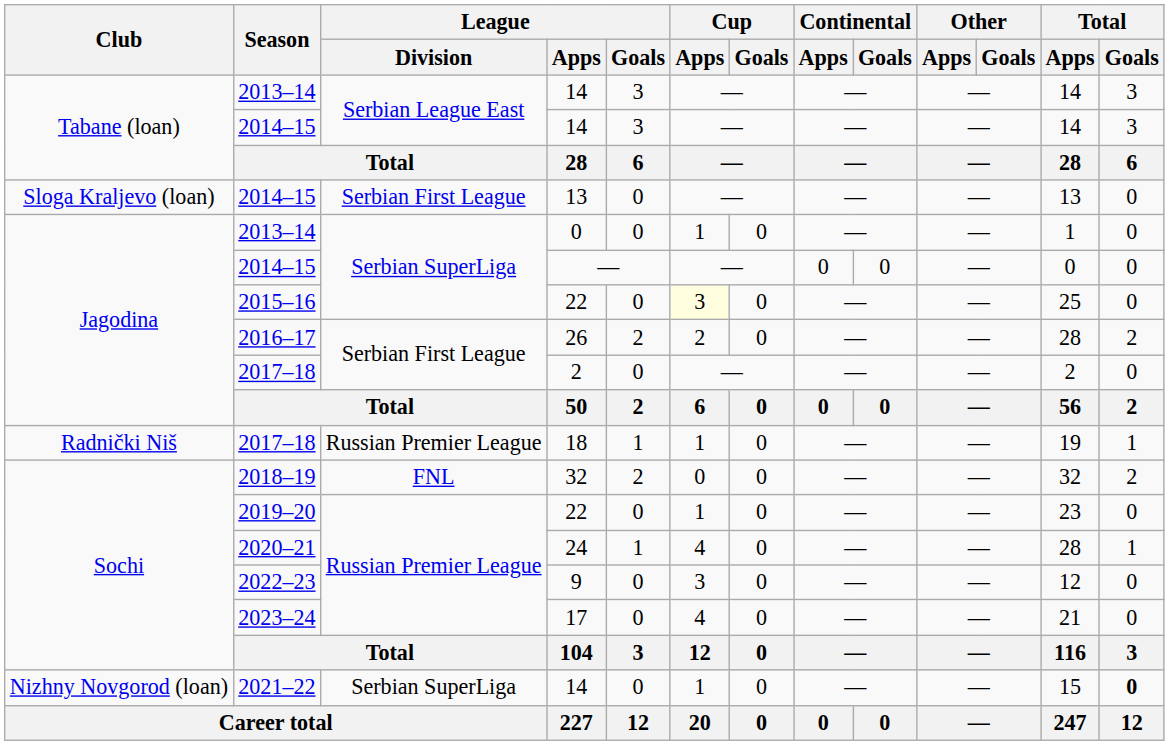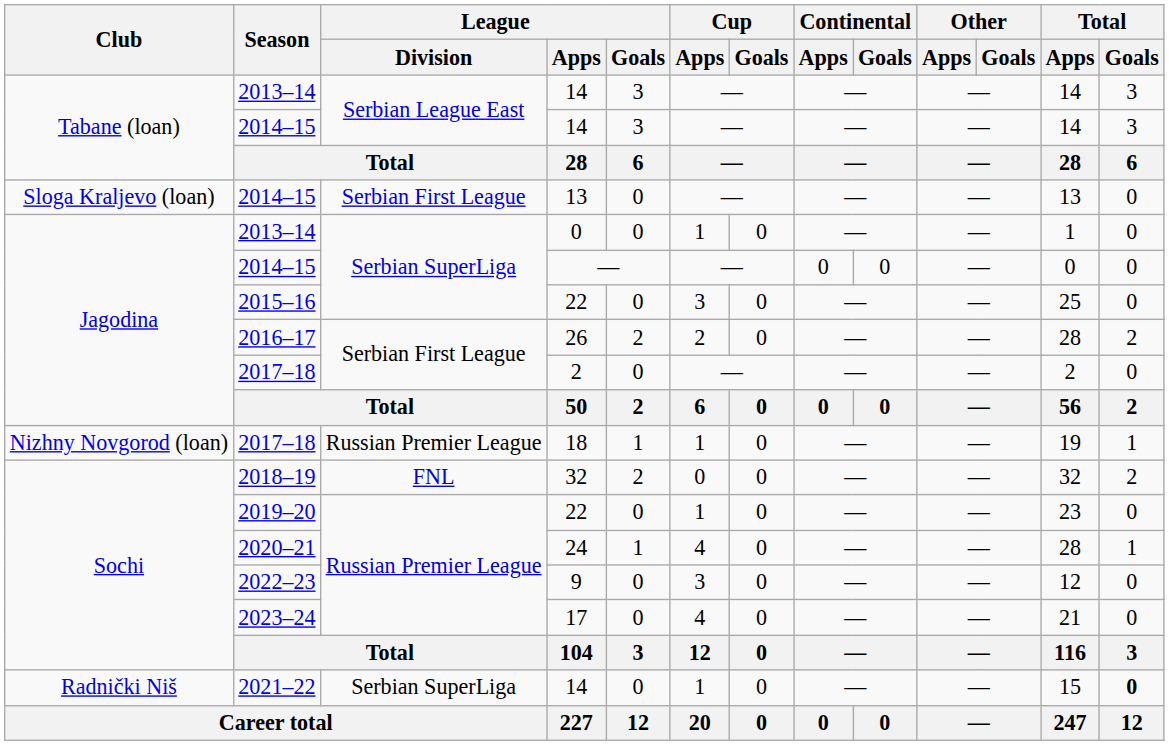 <table class="wikitable" style="text-align:center">
 <tr>
 <th rowspan="2">Club</th>
 <th rowspan="2">Season</th>
 <th colspan="3">League</th>
 <th colspan="2">Cup</th>
 <th colspan="2">Continental</th>
 <th colspan="2">Other</th>
 <th colspan="2">Total</th>
 </tr>
 <tr>
 <th>Division</th>
 <th>Apps</th>
 <th>Goals</th>
 <th>Apps</th>
 <th>Goals</th>
 <th>Apps</th>
 <th>Goals</th>
 <th>Apps</th>
 <th>Goals</th>
 <th>Apps</th>
 <th>Goals</th>
 </tr>
 <tr>
 <td rowspan="3"><a href='#'>Tabane</a> (loan)</td>
 <td><a href='#'>2013–14</a></td>
 <td rowspan="2"><a href='#'>Serbian League East</a></td>
 <td>14</td>
 <td>3</td>
 <td colspan="2">—</td>
 <td colspan="2">—</td>
 <td colspan="2">—</td>
 <td>14</td>
 <td>3</td>
 </tr>
 <tr>
 <td><a href='#'>2014–15</a></td>
 <td>14</td>
 <td>3</td>
 <td colspan="2">—</td>
 <td colspan="2">—</td>
 <td colspan="2">—</td>
 <td>14</td>
 <td>3</td>
 </tr>
 <tr>
 <th colspan="2">Total</th>
 <th>28</th>
 <th>6</th>
 <th colspan="2">—</th>
 <th colspan="2">—</th>
 <th colspan="2">—</th>
 <th>28</th>
 <th>6</th>
 </tr>
 <tr>
 <td><a href='#'>Sloga Kraljevo</a> (loan)</td>
 <td><a href='#'>2014–15</a></td>
 <td><a href='#'>Serbian First League</a></td>
 <td>13</td>
 <td>0</td>
 <td colspan="2">—</td>
 <td colspan="2">—</td>
 <td colspan="2">—</td>
 <td>13</td>
 <td>0</td>
 </tr>
 <tr>
 <td rowspan="6"><a href='#'>Jagodina</a></td>
 <td><a href='#'>2013–14</a></td>
 <td rowspan="3"><a href='#'>Serbian SuperLiga</a></td>
 <td>0</td>
 <td>0</td>
 <td>1</td>
 <td>0</td>
 <td colspan="2">—</td>
 <td colspan="2">—</td>
 <td>1</td>
 <td>0</td>
 </tr>
 <tr>
 <td><a href='#'>2014–15</a></td>
 <td colspan="2">—</td>
 <td colspan="2">—</td>
 <td>0</td>
 <td>0</td>
 <td colspan="2">—</td>
 <td>0</td>
 <td>0</td>
 </tr>
 <tr>
 <td><a href='#'>2015–16</a></td>
 <td>22</td>
 <td>0</td>
-<td style="background: lightyellow;">3</td>
+<td>3</td>
 <td>0</td>
 <td colspan="2">—</td>
 <td colspan="2">—</td>
 <td>25</td>
 <td>0</td>
 </tr>
 <tr>
 <td><a href='#'>2016–17</a></td>
 <td rowspan="2">Serbian First League</td>
 <td>26</td>
 <td>2</td>
 <td>2</td>
 <td>0</td>
 <td colspan="2">—</td>
 <td colspan="2">—</td>
 <td>28</td>
 <td>2</td>
 </tr>
 <tr>
 <td><a href='#'>2017–18</a></td>
 <td>2</td>
 <td>0</td>
 <td colspan="2">—</td>
 <td colspan="2">—</td>
 <td colspan="2">—</td>
 <td>2</td>
 <td>0</td>
 </tr>
 <tr>
 <th colspan="2">Total</th>
 <th>50</th>
 <th>2</th>
 <th>6</th>
 <th>0</th>
 <th>0</th>
 <th>0</th>
 <th colspan="2">—</th>
 <th>56</th>
 <th>2</th>
 </tr>
 <tr>
-<td><a href='#'>Radnički Niš</a></td>
+<td><a href='#'>Nizhny Novgorod</a> (loan)</td>
 <td><a href='#'>2017–18</a></td>
 <td>Russian Premier League</td>
 <td>18</td>
 <td>1</td>
 <td>1</td>
 <td>0</td>
 <td colspan="2">—</td>
 <td colspan="2">—</td>
 <td>19</td>
 <td>1</td>
 </tr>
 <tr>
 <td rowspan="6"><a href='#'>Sochi</a></td>
 <td><a href='#'>2018–19</a></td>
 <td><a href='#'>FNL</a></td>
 <td>32</td>
 <td>2</td>
 <td>0</td>
 <td>0</td>
 <td colspan="2">—</td>
 <td colspan="2">—</td>
 <td>32</td>
 <td>2</td>
 </tr>
 <tr>
 <td><a href='#'>2019–20</a></td>
 <td rowspan="4"><a href='#'>Russian Premier League</a></td>
 <td>22</td>
 <td>0</td>
 <td>1</td>
 <td>0</td>
 <td colspan="2">—</td>
 <td colspan="2">—</td>
 <td>23</td>
 <td>0</td>
 </tr>
 <tr>
 <td><a href='#'>2020–21</a></td>
 <td>24</td>
 <td>1</td>
 <td>4</td>
 <td>0</td>
 <td colspan="2">—</td>
 <td colspan="2">—</td>
 <td>28</td>
 <td>1</td>
 </tr>
 <tr>
 <td><a href='#'>2022–23</a></td>
 <td>9</td>
 <td>0</td>
 <td>3</td>
 <td>0</td>
 <td colspan="2">—</td>
 <td colspan="2">—</td>
 <td>12</td>
 <td>0</td>
 </tr>
 <tr>
 <td><a href='#'>2023–24</a></td>
 <td>17</td>
 <td>0</td>
 <td>4</td>
 <td>0</td>
 <td colspan="2">—</td>
 <td colspan="2">—</td>
 <td>21</td>
 <td>0</td>
 </tr>
 <tr>
 <th colspan="2">Total</th>
 <th>104</th>
 <th>3</th>
 <th>12</th>
 <th>0</th>
 <th colspan="2">—</th>
 <th colspan="2">—</th>
 <th>116</th>
 <th>3</th>
 </tr>
 <tr>
-<td><a href='#'>Nizhny Novgorod</a> (loan)</td>
+<td><a href='#'>Radnički Niš</a></td>
 <td><a href='#'>2021–22</a></td>
 <td>Serbian SuperLiga</td>
 <td>14</td>
 <td>0</td>
 <td>1</td>
 <td>0</td>
 <td colspan="2">—</td>
 <td colspan="2">—</td>
 <td>15</td>
 <td><strong>0</strong></td>
 </tr>
 <tr>
 <th colspan="3">Career total</th>
 <th>227</th>
 <th>12</th>
 <th>20</th>
 <th>0</th>
 <th>0</th>
 <th>0</th>
 <th colspan="2">—</th>
 <th>247</th>
 <th>12</th>
 </tr>
 </table>
